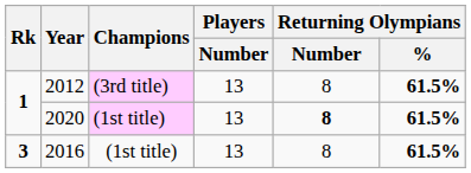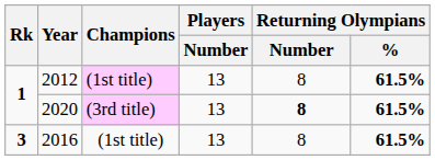 <table class="wikitable" style="text-align: center; font-size: 90%; margin-left: 1em;">
 <tr>
 <th rowspan="2">Rk</th>
 <th rowspan="2">Year</th>
 <th rowspan="2">Champions</th>
 <th>Players</th>
 <th colspan="2">Returning Olympians</th>
 </tr>
 <tr>
 <th>Number</th>
 <th>Number</th>
 <th>%</th>
 </tr>
 <tr>
 <td rowspan="2"><strong>1</strong></td>
 <td>2012</td>
-<td style="background-color: #ffccff; text-align: left;"> (3rd title)</td>
+<td style="background-color: #ffccff; text-align: left;"> (1st title)</td>
 <td>13</td>
 <td>8</td>
 <td style="text-align: right;"><strong>61.5%</strong></td>
 </tr>
 <tr>
 <td>2020</td>
-<td style="background-color: #ffccff; text-align: left;"> (1st title)</td>
+<td style="background-color: #ffccff; text-align: left;"> (3rd title)</td>
 <td>13</td>
 <td><strong>8</strong></td>
 <td style="text-align: right;"><strong>61.5%</strong></td>
 </tr>
 <tr>
 <td><strong>3</strong></td>
 <td>2016</td>
 <td> (1st title)</td>
 <td>13</td>
 <td>8</td>
 <td style="text-align: right;"><strong>61.5%</strong></td>
 </tr>
 </table>
